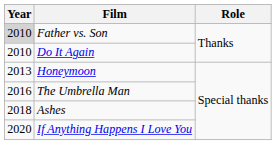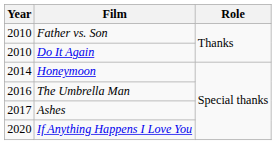 <table class="wikitable">
 <tr>
 <th>Year</th>
 <th>Film</th>
 <th>Role</th>
 </tr>
 <tr>
-<td style="background: lightgrey;">2010</td>
+<td>2010</td>
 <td><em>Father vs. Son</em></td>
 <td rowspan="2">Thanks</td>
 </tr>
 <tr>
 <td>2010</td>
 <td><em><a href='#'>Do It Again</a></em></td>
 </tr>
 <tr>
-<td>2013</td>
+<td>2014</td>
 <td><em><a href='#'>Honeymoon</a></em></td>
 <td rowspan="4">Special thanks</td>
 </tr>
 <tr>
 <td>2016</td>
 <td><em>The Umbrella Man</em>  </td>
 </tr>
 <tr>
-<td>2018</td>
+<td>2017</td>
 <td><em>Ashes</em></td>
 </tr>
 <tr>
 <td>2020</td>
 <td><em><a href='#'>If Anything Happens I Love You</a></em></td>
 </tr>
 </table>
